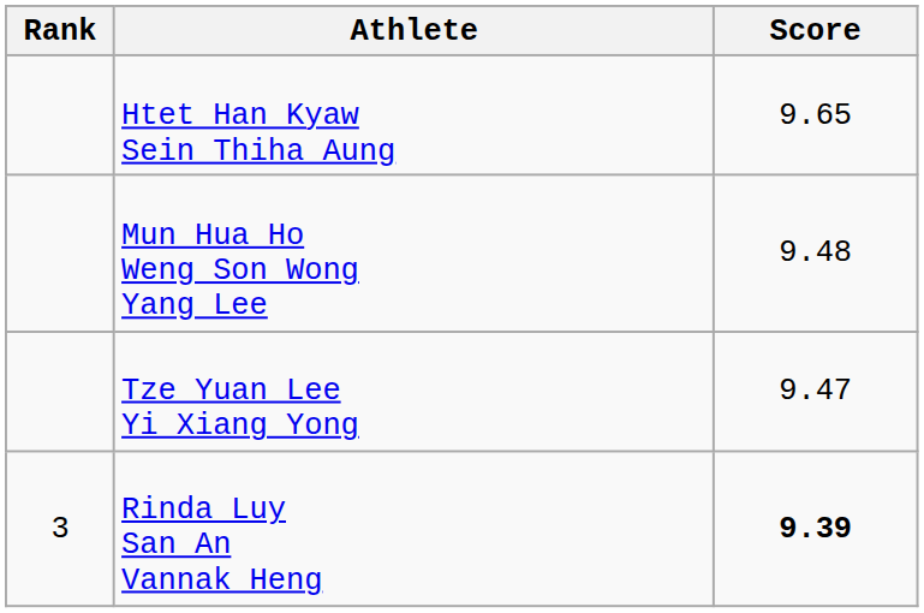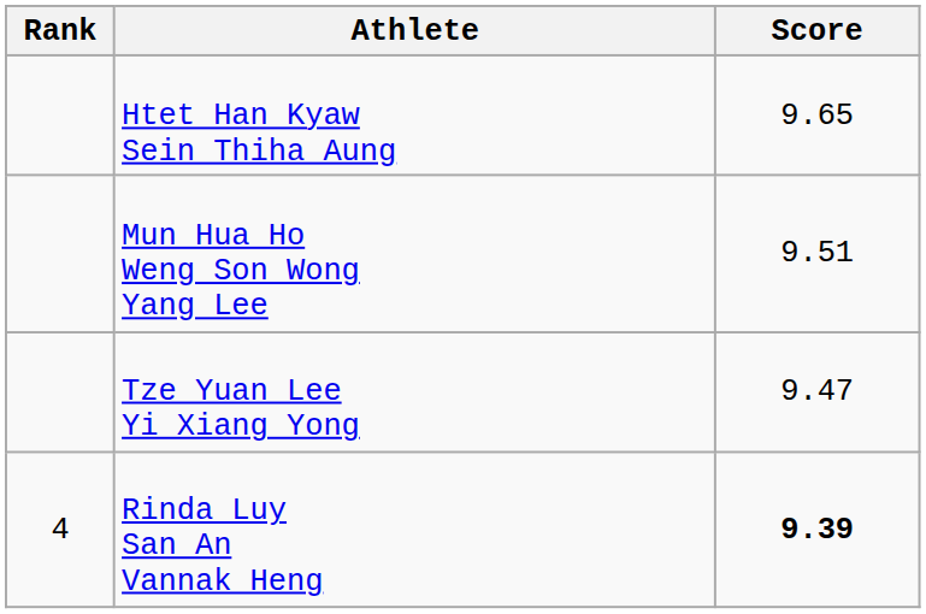 <table class=wikitable style="text-align:center">
 <tr>
 <th width=40>Rank</th>
 <th width=250>Athlete</th>
 <th width=80>Score</th>
 </tr>
 <tr>
 <td></td>
 <td align=left><br><a href='#'>Htet Han Kyaw</a><br><a href='#'>Sein Thiha Aung</a></td>
 <td>9.65</td>
 </tr>
 <tr>
 <td></td>
 <td align=left><br><a href='#'>Mun Hua Ho</a><br><a href='#'>Weng Son Wong</a><br><a href='#'>Yang Lee</a></td>
-<td>9.48</td>
+<td>9.51</td>
 </tr>
 <tr>
 <td></td>
 <td align=left><br><a href='#'>Tze Yuan Lee</a><br><a href='#'>Yi Xiang Yong</a></td>
 <td>9.47</td>
 </tr>
 <tr>
-<td>3</td>
+<td>4</td>
 <td align=left><br><a href='#'>Rinda Luy</a><br><a href='#'>San An</a><br><a href='#'>Vannak Heng</a></td>
 <td><strong>9.39</strong></td>
 </tr>
 </table>
